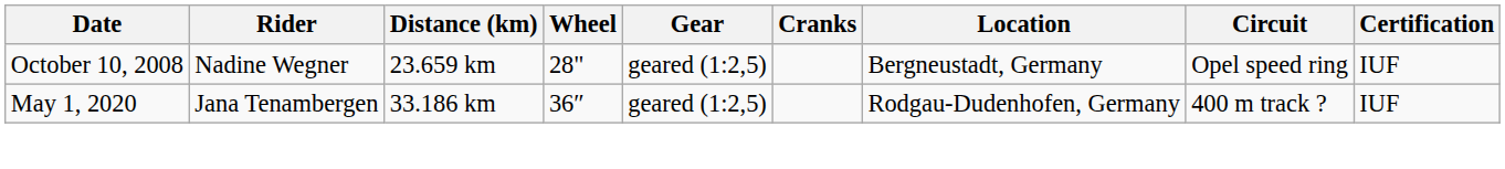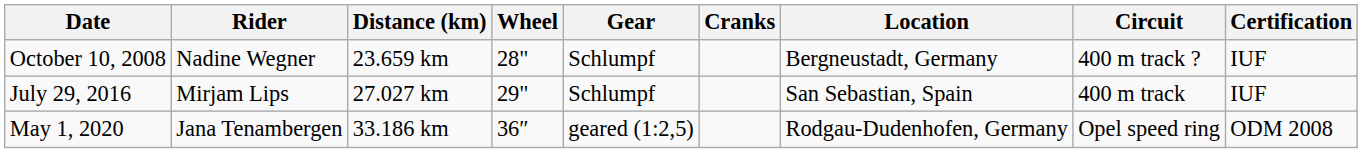 <table class="wikitable">
 <tr>
 <th>Date</th>
 <th>Rider</th>
 <th>Distance (km)</th>
 <th>Wheel</th>
 <th>Gear</th>
 <th>Cranks</th>
 <th>Location</th>
 <th>Circuit</th>
 <th>Certification</th>
 </tr>
 <tr>
 <td>October 10, 2008</td>
 <td> Nadine Wegner</td>
 <td>23.659 km</td>
 <td>28"</td>
-<td>geared (1:2,5)</td>
+<td>Schlumpf</td>
 <td></td>
 <td>Bergneustadt, Germany</td>
-<td>Opel speed ring</td>
+<td>400 m track ?</td>
+<td>IUF</td>
+</tr>
+<tr>
+<td>July 29, 2016</td>
+<td> Mirjam Lips</td>
+<td>27.027 km</td>
+<td>29"</td>
+<td>Schlumpf</td>
+<td></td>
+<td>San Sebastian, Spain</td>
+<td>400 m track</td>
 <td>IUF</td>
 </tr>
 <tr>
 <td>May 1, 2020</td>
 <td> Jana Tenambergen</td>
 <td>33.186 km</td>
 <td>36″</td>
 <td>geared (1:2,5)</td>
 <td></td>
 <td>Rodgau-Dudenhofen, Germany</td>
-<td>400 m track ?</td>
-<td>IUF</td>
+<td>Opel speed ring</td>
+<td>ODM 2008</td>
 </tr>
 </table>
